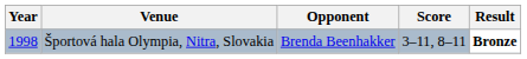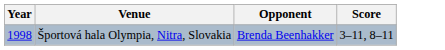 <table class="sortable wikitable" style="font-size: 90%;">
 <tr>
 <th>Year</th>
 <th>Venue</th>
 <th>Opponent</th>
 <th>Score</th>
-<th>Result</th>
 </tr>
 <tr style="background:#AABBCC">
 <td align="center"><a href='#'>1998</a></td>
 <td align="left">Športová hala Olympia, <a href='#'>Nitra</a>, Slovakia</td>
 <td align="left"> <a href='#'>Brenda Beenhakker</a></td>
 <td align="left">3–11, 8–11</td>
-<td style="text-align:left; background:white"> <strong>Bronze</strong></td>
 </tr>
 </table>
